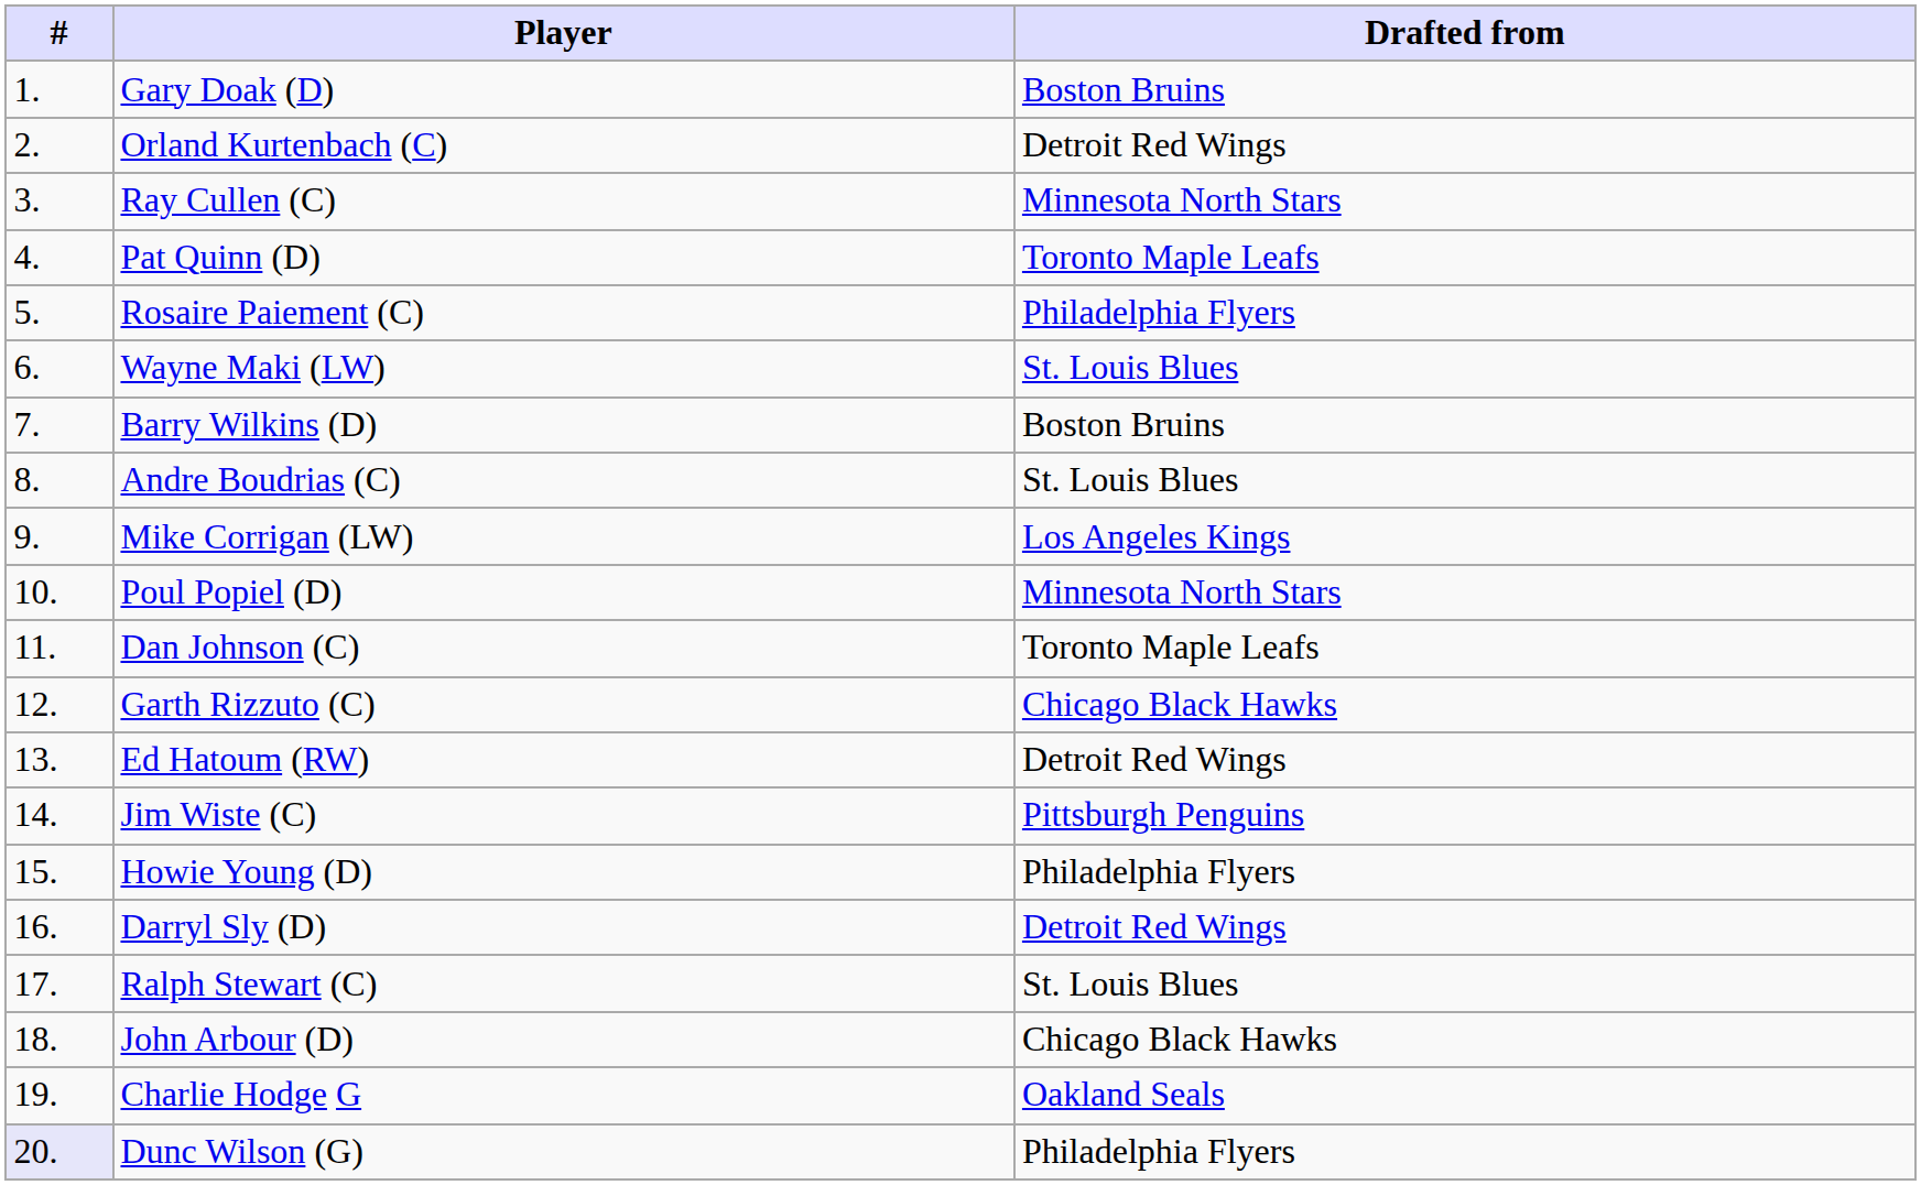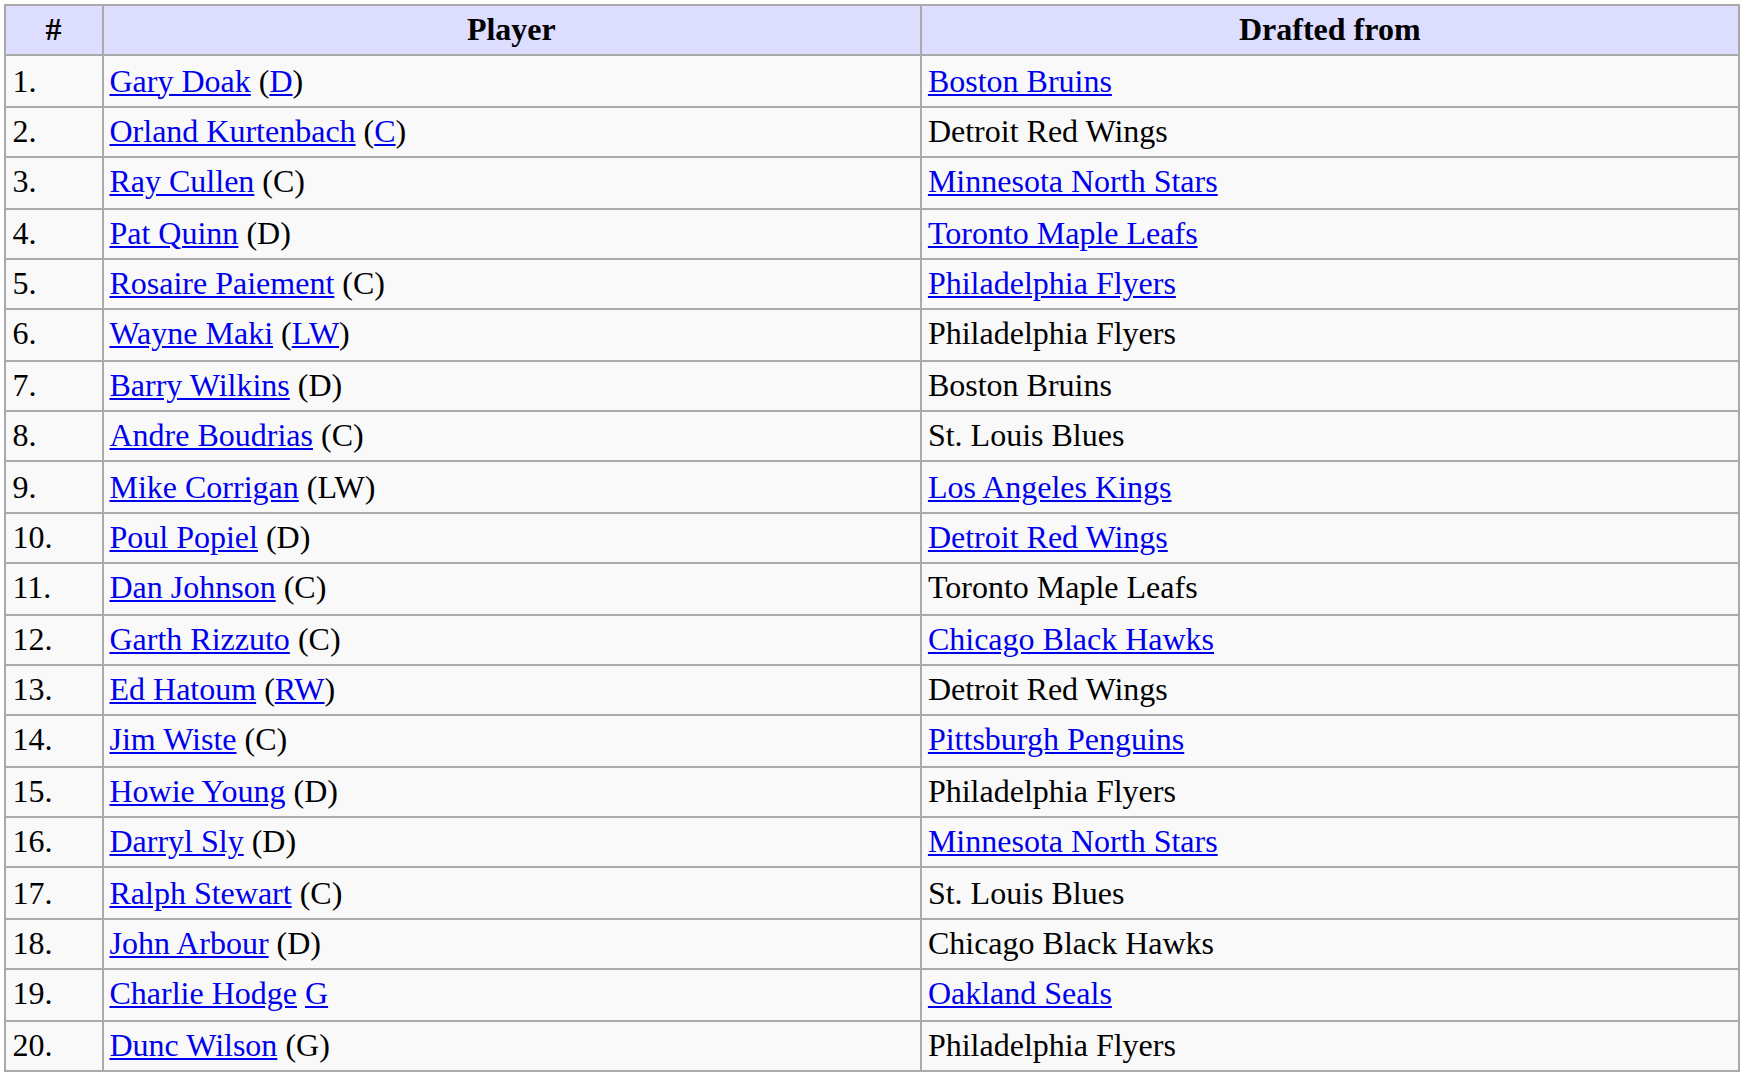 <table class="wikitable">
 <tr>
 <th style="background:#ddf; width:2.75%;">#</th>
 <th style="background:#ddf; width:25.0%;">Player</th>
 <th style="background:#ddf; width:25.0%;">Drafted from</th>
 </tr>
 <tr>
 <td>1.</td>
 <td><a href='#'>Gary Doak</a> (<a href='#'>D</a>)</td>
 <td><a href='#'>Boston Bruins</a></td>
 </tr>
 <tr>
 <td>2.</td>
 <td><a href='#'>Orland Kurtenbach</a> (<a href='#'>C</a>)</td>
 <td>Detroit Red Wings</td>
 </tr>
 <tr>
 <td>3.</td>
 <td><a href='#'>Ray Cullen</a> (C)</td>
 <td><a href='#'>Minnesota North Stars</a></td>
 </tr>
 <tr>
 <td>4.</td>
 <td><a href='#'>Pat Quinn</a> (D)</td>
 <td><a href='#'>Toronto Maple Leafs</a></td>
 </tr>
 <tr>
 <td>5.</td>
 <td><a href='#'>Rosaire Paiement</a> (C)</td>
 <td><a href='#'>Philadelphia Flyers</a></td>
 </tr>
 <tr>
 <td>6.</td>
 <td><a href='#'>Wayne Maki</a> (<a href='#'>LW</a>)</td>
-<td><a href='#'>St. Louis Blues</a></td>
+<td>Philadelphia Flyers</td>
 </tr>
 <tr>
 <td>7.</td>
 <td><a href='#'>Barry Wilkins</a> (D)</td>
 <td>Boston Bruins</td>
 </tr>
 <tr>
 <td>8.</td>
 <td><a href='#'>Andre Boudrias</a> (C)</td>
 <td>St. Louis Blues</td>
 </tr>
 <tr>
 <td>9.</td>
 <td><a href='#'>Mike Corrigan</a> (LW)</td>
 <td><a href='#'>Los Angeles Kings</a></td>
 </tr>
 <tr>
 <td>10.</td>
 <td><a href='#'>Poul Popiel</a> (D)</td>
-<td><a href='#'>Minnesota North Stars</a></td>
+<td><a href='#'>Detroit Red Wings</a></td>
 </tr>
 <tr>
 <td>11.</td>
 <td><a href='#'>Dan Johnson</a> (C)</td>
 <td>Toronto Maple Leafs</td>
 </tr>
 <tr>
 <td>12.</td>
 <td><a href='#'>Garth Rizzuto</a> (C)</td>
 <td><a href='#'>Chicago Black Hawks</a></td>
 </tr>
 <tr>
 <td>13.</td>
 <td><a href='#'>Ed Hatoum</a> (<a href='#'>RW</a>)</td>
 <td>Detroit Red Wings</td>
 </tr>
 <tr>
 <td>14.</td>
 <td><a href='#'>Jim Wiste</a> (C)</td>
 <td><a href='#'>Pittsburgh Penguins</a></td>
 </tr>
 <tr>
 <td>15.</td>
 <td><a href='#'>Howie Young</a> (D)</td>
 <td>Philadelphia Flyers</td>
 </tr>
 <tr>
 <td>16.</td>
 <td><a href='#'>Darryl Sly</a> (D)</td>
-<td><a href='#'>Detroit Red Wings</a></td>
+<td><a href='#'>Minnesota North Stars</a></td>
 </tr>
 <tr>
 <td>17.</td>
 <td><a href='#'>Ralph Stewart</a> (C)</td>
 <td>St. Louis Blues</td>
 </tr>
 <tr>
 <td>18.</td>
 <td><a href='#'>John Arbour</a> (D)</td>
 <td>Chicago Black Hawks</td>
 </tr>
 <tr>
 <td>19.</td>
 <td><a href='#'>Charlie Hodge</a> <a href='#'>G</a></td>
 <td><a href='#'>Oakland Seals</a></td>
 </tr>
 <tr>
-<td style="background: lavender;">20.</td>
+<td>20.</td>
 <td><a href='#'>Dunc Wilson</a> (G)</td>
 <td>Philadelphia Flyers</td>
 </tr>
 </table>
